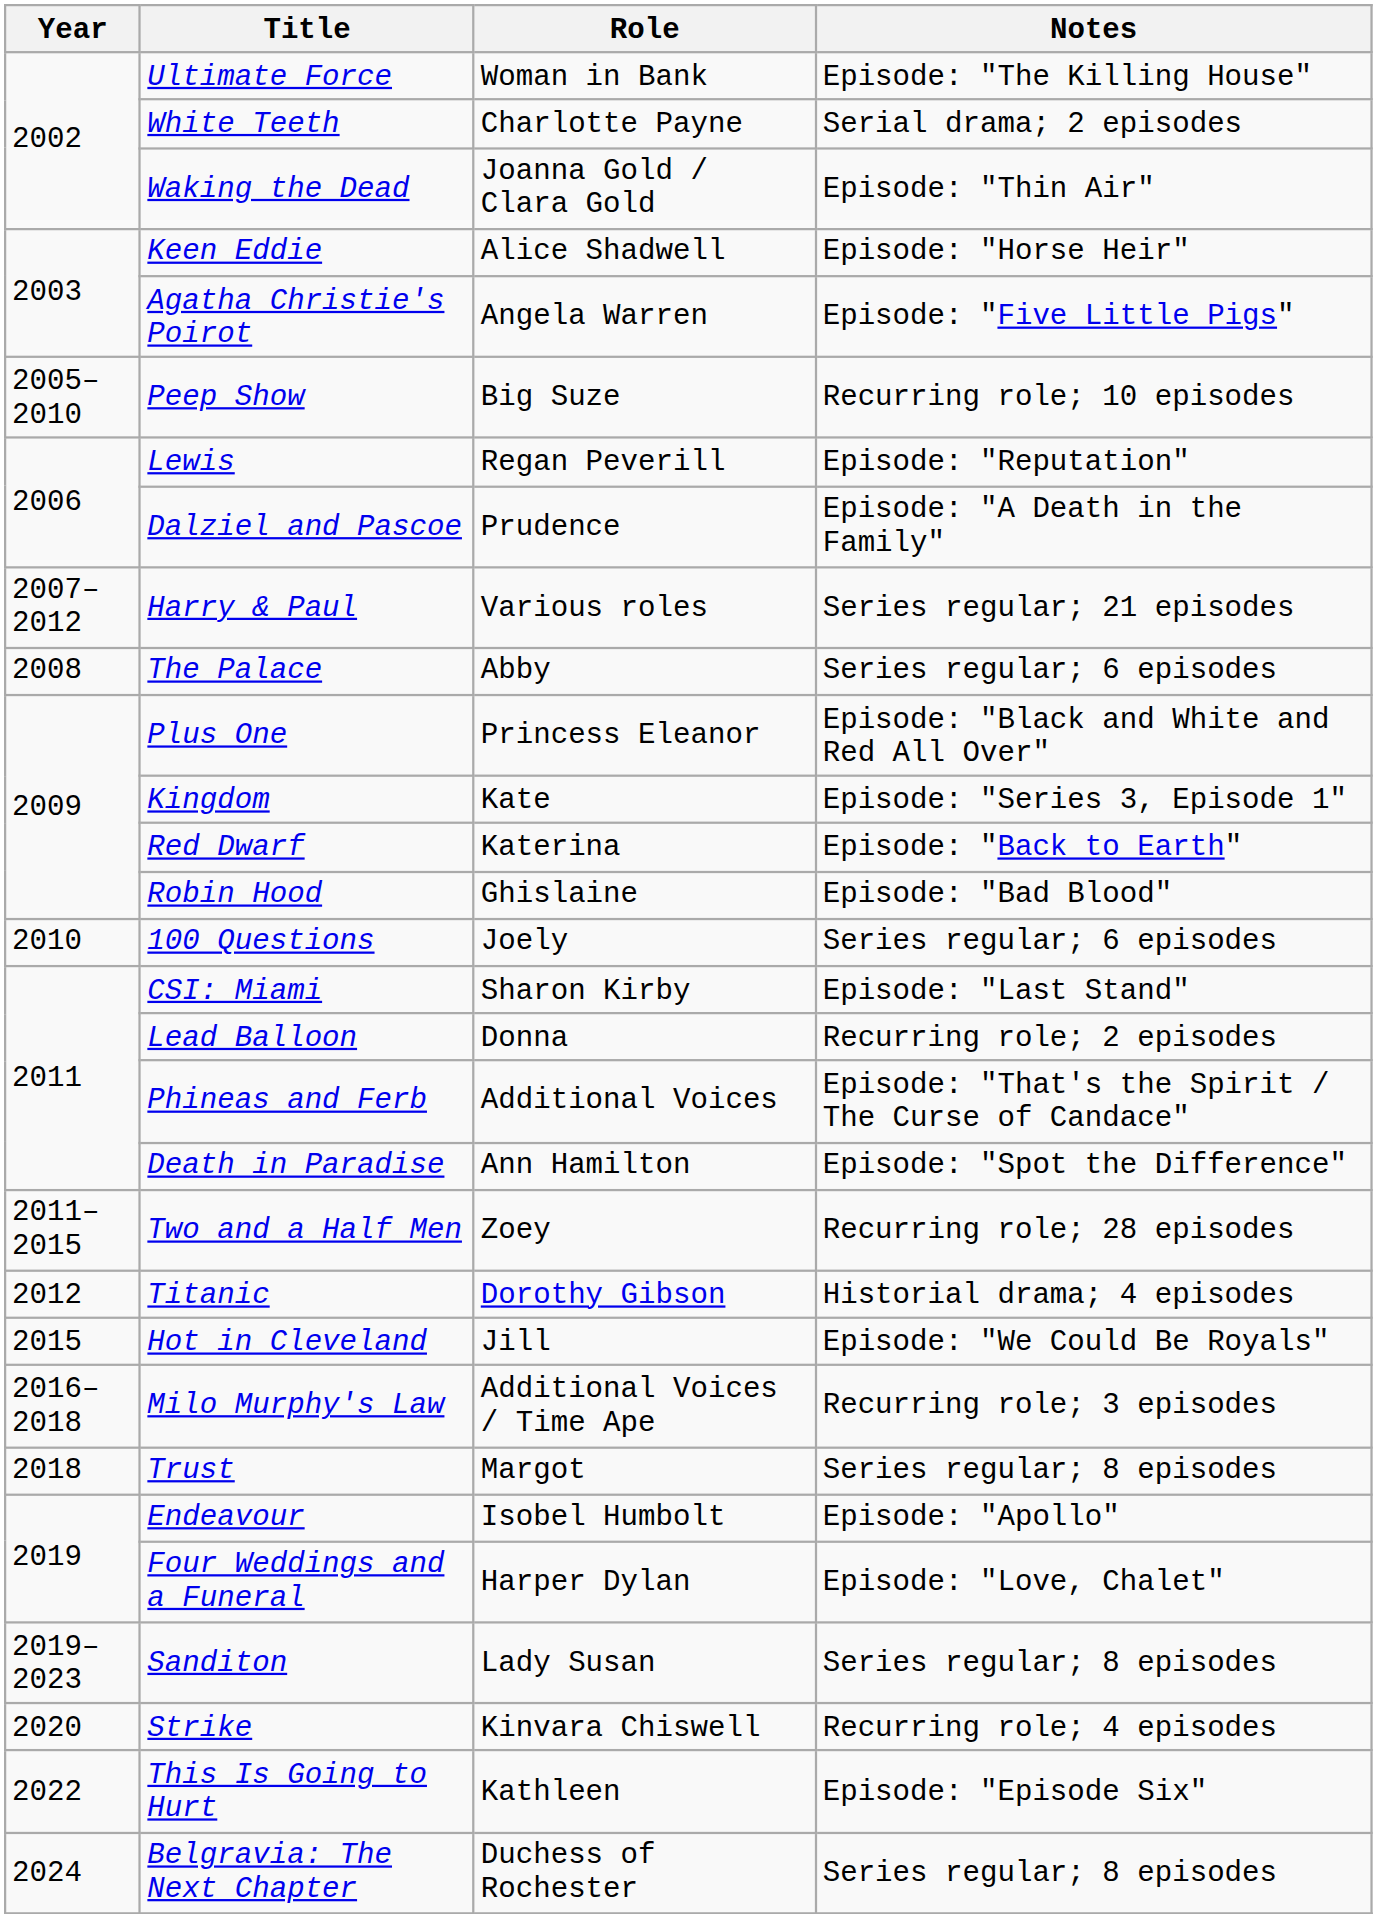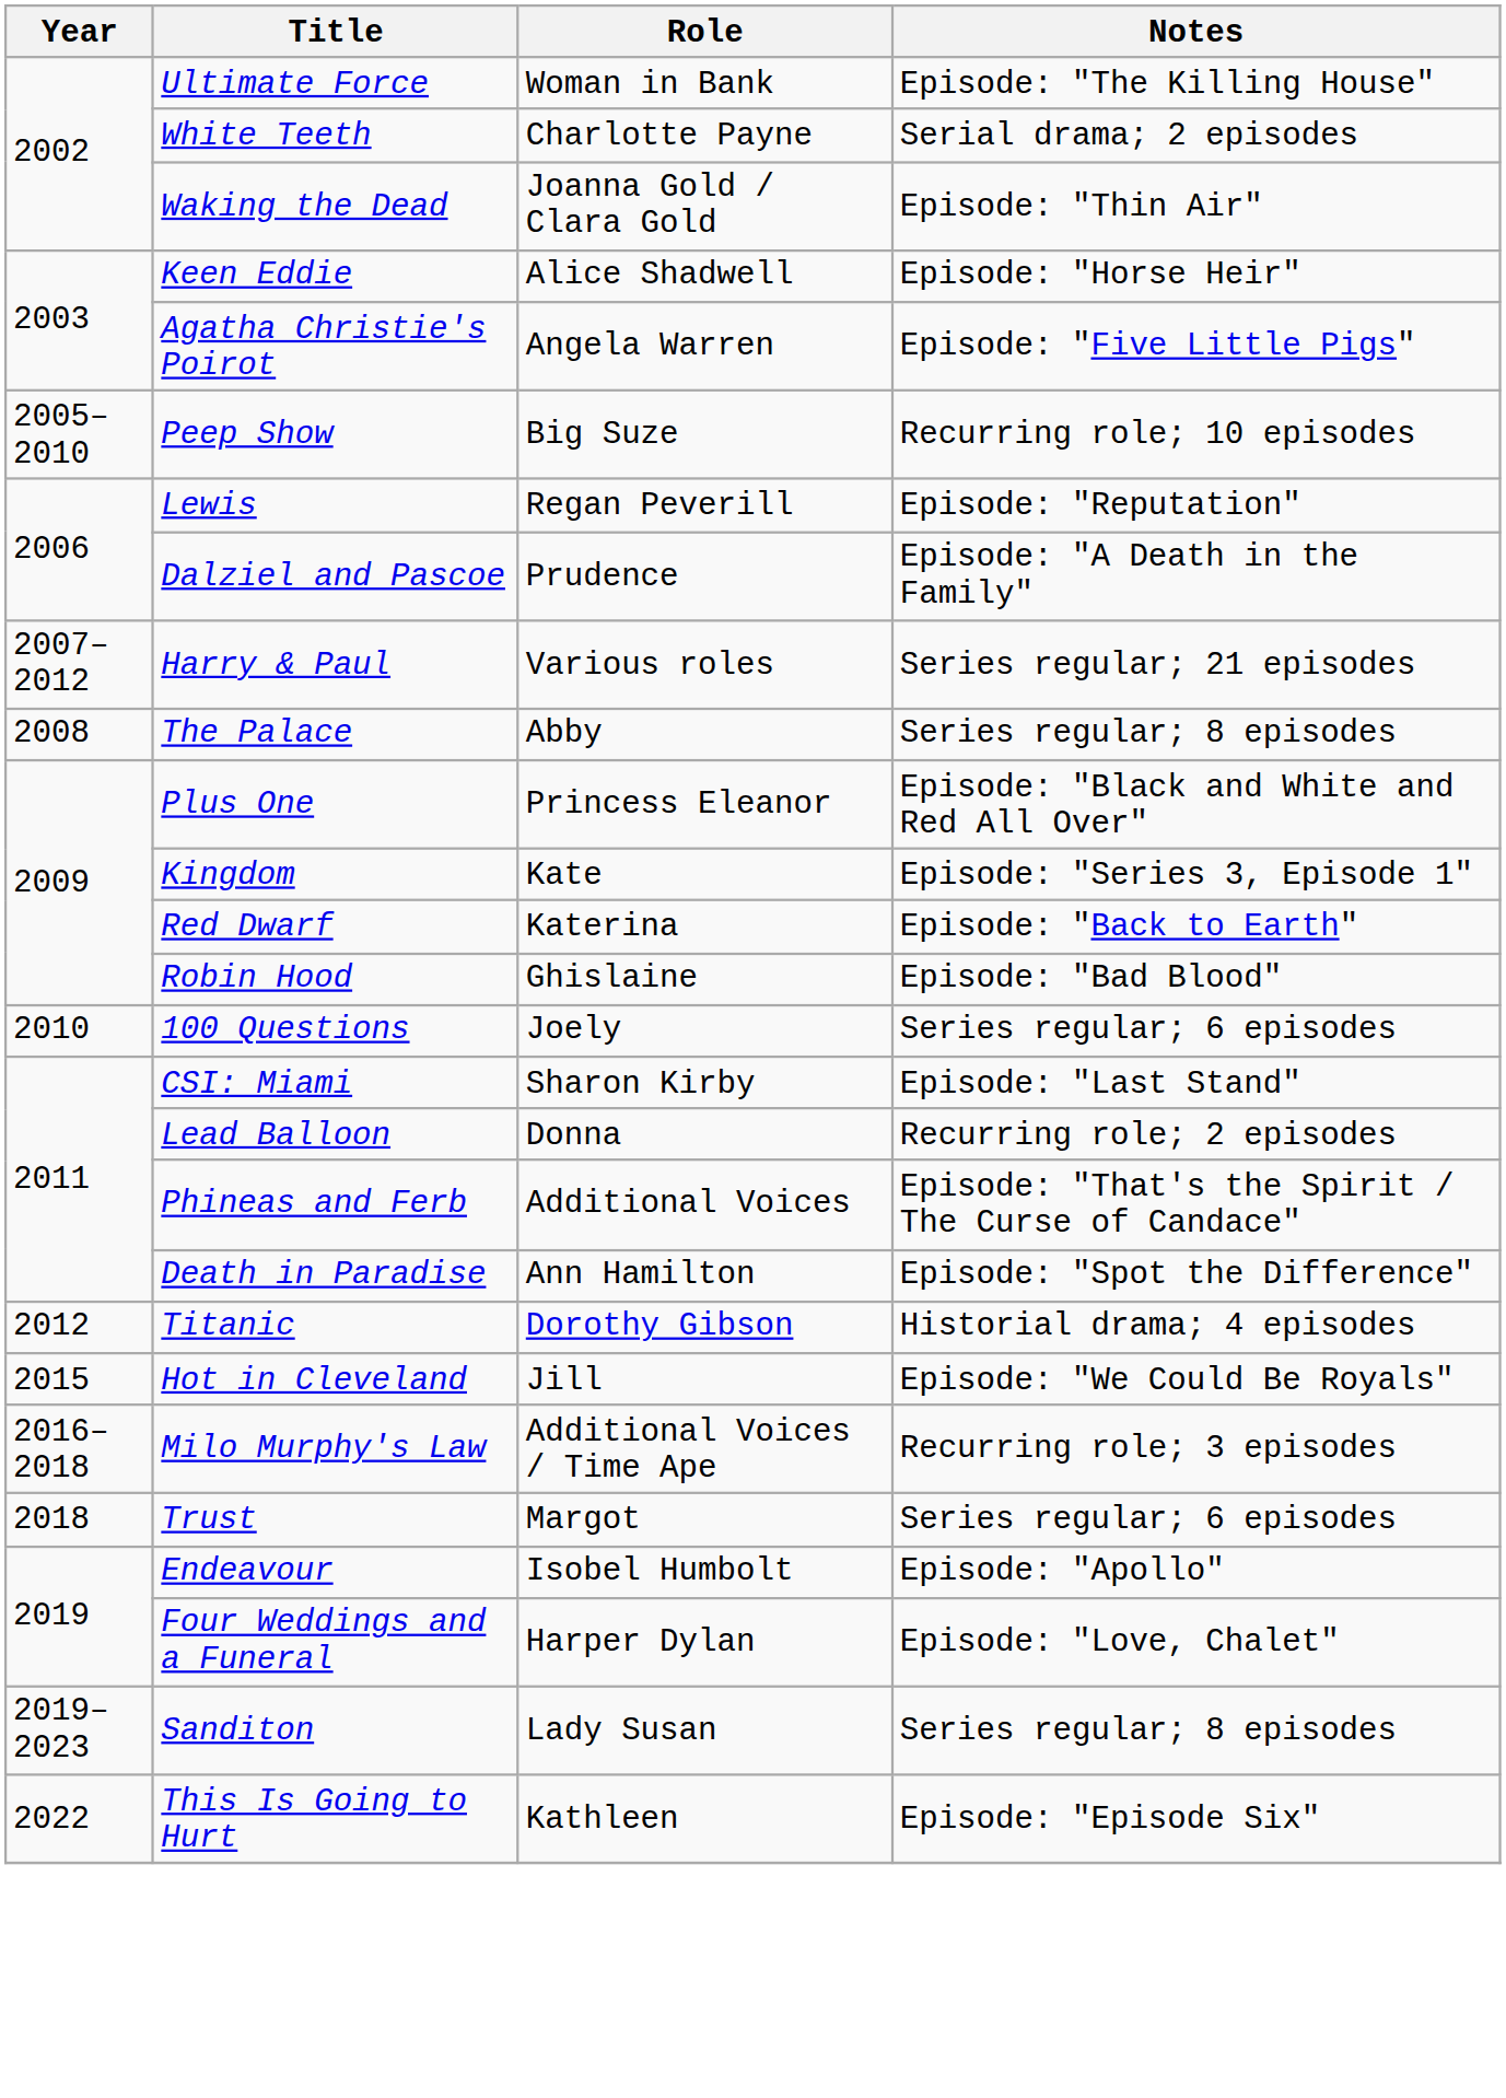 <table class="wikitable sortable">
 <tr>
 <th>Year</th>
 <th>Title</th>
 <th>Role</th>
 <th>Notes</th>
 </tr>
 <tr>
 <td rowspan="3">2002</td>
 <td><em><a href='#'>Ultimate Force</a></em></td>
 <td>Woman in Bank</td>
 <td>Episode: "The Killing House"</td>
 </tr>
 <tr>
 <td><em><a href='#'>White Teeth</a></em></td>
 <td>Charlotte Payne</td>
 <td>Serial drama; 2 episodes</td>
 </tr>
 <tr>
 <td><em><a href='#'>Waking the Dead</a></em></td>
 <td>Joanna Gold / Clara Gold</td>
 <td>Episode: "Thin Air"</td>
 </tr>
 <tr>
 <td rowspan="2">2003</td>
 <td><em><a href='#'>Keen Eddie</a></em></td>
 <td>Alice Shadwell</td>
 <td>Episode: "Horse Heir"</td>
 </tr>
 <tr>
 <td><em><a href='#'>Agatha Christie's Poirot</a></em></td>
 <td>Angela Warren</td>
 <td>Episode: "<a href='#'>Five Little Pigs</a>"</td>
 </tr>
 <tr>
 <td>2005–2010</td>
 <td><em><a href='#'>Peep Show</a></em></td>
 <td>Big Suze</td>
 <td>Recurring role; 10 episodes</td>
 </tr>
 <tr>
 <td rowspan="2">2006</td>
 <td><em><a href='#'>Lewis</a></em></td>
 <td>Regan Peverill</td>
 <td>Episode: "Reputation"</td>
 </tr>
 <tr>
 <td><em><a href='#'>Dalziel and Pascoe</a></em></td>
 <td>Prudence</td>
 <td>Episode: "A Death in the Family"</td>
 </tr>
 <tr>
 <td>2007–2012</td>
 <td><em><a href='#'>Harry & Paul</a></em></td>
 <td>Various roles</td>
 <td>Series regular; 21 episodes</td>
 </tr>
 <tr>
 <td>2008</td>
 <td><em><a href='#'>The Palace</a></em></td>
 <td>Abby</td>
-<td>Series regular; 6 episodes</td>
+<td>Series regular; 8 episodes</td>
 </tr>
 <tr>
 <td rowspan="4">2009</td>
 <td><em><a href='#'>Plus One</a></em></td>
 <td>Princess Eleanor</td>
 <td>Episode: "Black and White and Red All Over"</td>
 </tr>
 <tr>
 <td><em><a href='#'>Kingdom</a></em></td>
 <td>Kate</td>
 <td>Episode: "Series 3, Episode 1"</td>
 </tr>
 <tr>
 <td><em><a href='#'>Red Dwarf</a></em></td>
 <td>Katerina</td>
 <td>Episode: "<a href='#'>Back to Earth</a>"</td>
 </tr>
 <tr>
 <td><em><a href='#'>Robin Hood</a></em></td>
 <td>Ghislaine</td>
 <td>Episode: "Bad Blood"</td>
 </tr>
 <tr>
 <td>2010</td>
 <td><em><a href='#'>100 Questions</a></em></td>
 <td>Joely</td>
 <td>Series regular; 6 episodes</td>
 </tr>
 <tr>
 <td rowspan="4">2011</td>
 <td><em><a href='#'>CSI: Miami</a></em></td>
 <td>Sharon Kirby</td>
 <td>Episode: "Last Stand"</td>
 </tr>
 <tr>
 <td><em><a href='#'>Lead Balloon</a></em></td>
 <td>Donna</td>
 <td>Recurring role; 2 episodes</td>
 </tr>
 <tr>
 <td><em><a href='#'>Phineas and Ferb</a></em></td>
 <td>Additional Voices</td>
 <td>Episode: "That's the Spirit / The Curse of Candace"</td>
 </tr>
 <tr>
 <td><em><a href='#'>Death in Paradise</a></em></td>
 <td>Ann Hamilton</td>
 <td>Episode: "Spot the Difference"</td>
 </tr>
 <tr>
-<td>2011–2015</td>
-<td><em><a href='#'>Two and a Half Men</a></em></td>
-<td>Zoey</td>
-<td>Recurring role; 28 episodes</td>
-</tr>
-<tr>
 <td>2012</td>
 <td><em><a href='#'>Titanic</a></em></td>
 <td><a href='#'>Dorothy Gibson</a></td>
 <td>Historial drama; 4 episodes</td>
 </tr>
 <tr>
 <td>2015</td>
 <td><em><a href='#'>Hot in Cleveland</a></em></td>
 <td>Jill</td>
 <td>Episode: "We Could Be Royals"</td>
 </tr>
 <tr>
 <td>2016–2018</td>
 <td><em><a href='#'>Milo Murphy's Law</a></em></td>
 <td>Additional Voices / Time Ape</td>
 <td>Recurring role; 3 episodes</td>
 </tr>
 <tr>
 <td>2018</td>
 <td><em><a href='#'>Trust</a></em></td>
 <td>Margot</td>
-<td>Series regular; 8 episodes</td>
+<td>Series regular; 6 episodes</td>
 </tr>
 <tr>
 <td rowspan="2">2019</td>
 <td><em><a href='#'>Endeavour</a></em></td>
 <td>Isobel Humbolt</td>
 <td>Episode: "Apollo"</td>
 </tr>
 <tr>
 <td><em><a href='#'>Four Weddings and a Funeral</a></em></td>
 <td>Harper Dylan</td>
 <td>Episode: "Love, Chalet"</td>
 </tr>
 <tr>
 <td>2019–2023</td>
 <td><em><a href='#'>Sanditon</a></em></td>
 <td>Lady Susan</td>
 <td>Series regular; 8 episodes</td>
 </tr>
 <tr>
-<td>2020</td>
-<td><em><a href='#'>Strike</a></em></td>
-<td>Kinvara Chiswell</td>
-<td>Recurring role; 4 episodes</td>
-</tr>
-<tr>
 <td>2022</td>
 <td><em><a href='#'>This Is Going to Hurt</a></em></td>
 <td>Kathleen</td>
 <td>Episode: "Episode Six"</td>
 </tr>
 <tr>
-<td>2024</td>
-<td><em><a href='#'>Belgravia: The Next Chapter</a></em></td>
-<td>Duchess of Rochester</td>
-<td>Series regular; 8 episodes</td>
-</tr>
-<tr>
 </tr>
 </table>
